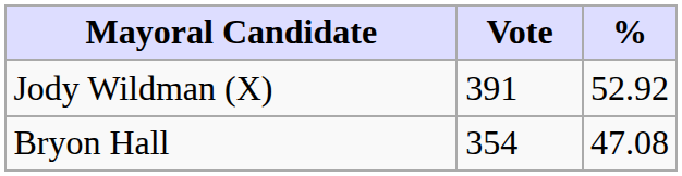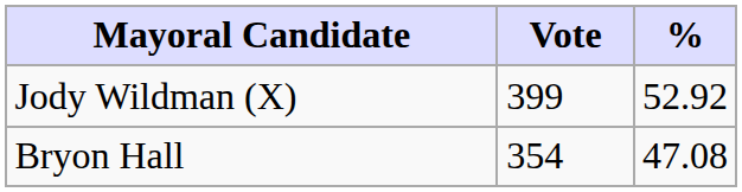 <table class="wikitable">
 <tr>
 <th style="background:#ddf; width:200px;">Mayoral Candidate </th>
 <th style="background:#ddf; width:50px;">Vote</th>
 <th style="background:#ddf; width:30px;">%</th>
 </tr>
 <tr>
 <td>Jody Wildman (X)</td>
-<td>391</td>
+<td>399</td>
 <td>52.92</td>
 </tr>
 <tr>
 <td>Bryon Hall</td>
 <td>354</td>
 <td>47.08</td>
 </tr>
 </table>
